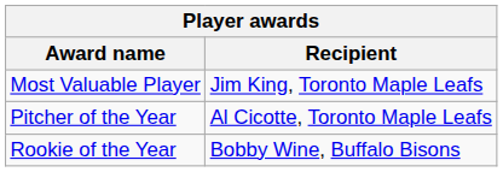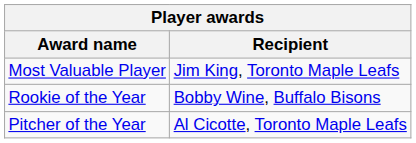 <table class="wikitable">
 <tr>
 <th colspan="2">Player awards</th>
 </tr>
 <tr>
 <th>Award name</th>
 <th>Recipient</th>
 </tr>
 <tr>
 <td><a href='#'>Most Valuable Player</a></td>
 <td><a href='#'>Jim King</a>, <a href='#'>Toronto Maple Leafs</a></td>
 </tr>
 <tr>
+<td><a href='#'>Rookie of the Year</a></td>
+<td><a href='#'>Bobby Wine</a>, <a href='#'>Buffalo Bisons</a></td>
+</tr>
+<tr>
 <td><a href='#'>Pitcher of the Year</a></td>
 <td><a href='#'>Al Cicotte</a>, <a href='#'>Toronto Maple Leafs</a></td>
 </tr>
-<tr>
-<td><a href='#'>Rookie of the Year</a></td>
-<td><a href='#'>Bobby Wine</a>, <a href='#'>Buffalo Bisons</a></td>
-</tr>
 </table>
